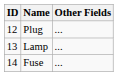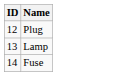 <table class="wikitable">
 <tr>
 <th>ID</th>
 <th>Name</th>
-<th>Other Fields</th>
 </tr>
 <tr>
 <td>12</td>
 <td>Plug</td>
-<td>...</td>
 </tr>
 <tr>
 <td>13</td>
 <td>Lamp</td>
-<td>...</td>
 </tr>
 <tr>
 <td>14</td>
 <td>Fuse</td>
-<td>...</td>
 </tr>
 </table>
